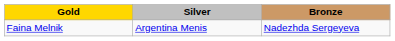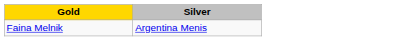 <table class="wikitable" style="text-align:left">
 <tr align="center">
 <td width=200 bgcolor=gold><strong>Gold</strong></td>
 <td width=200 bgcolor=silver><strong>Silver</strong></td>
-<td width=200 bgcolor=CC9966><strong>Bronze</strong></td>
 </tr>
 <tr>
 <td><a href='#'>Faina Melnik</a><br><em></em></td>
 <td><a href='#'>Argentina Menis</a><br><em></em></td>
-<td><a href='#'>Nadezhda Sergeyeva</a><br><em></em></td>
 </tr>
 </table>
